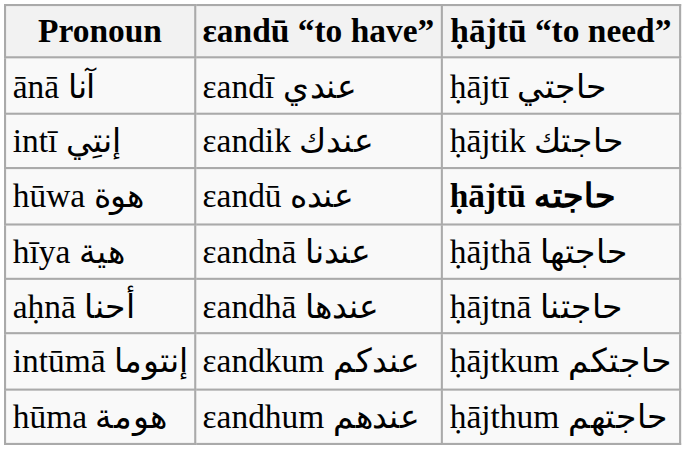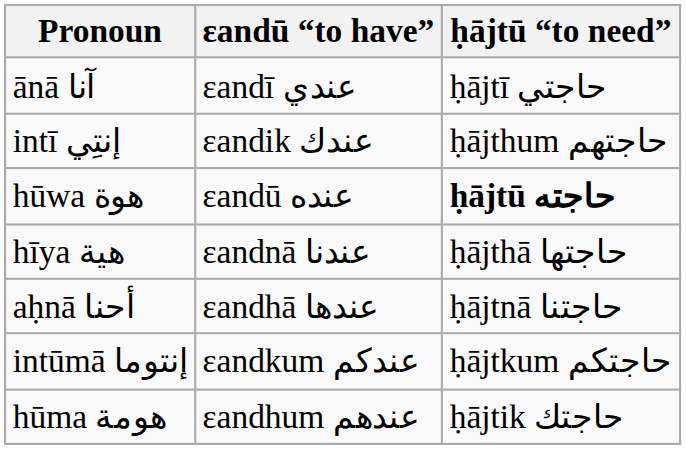 <table class="wikitable">
 <tr>
 <th>Pronoun</th>
 <th>ɛandū “to have”</th>
 <th>ḥājtū “to need”</th>
 </tr>
 <tr>
 <td>ānā آنا</td>
 <td>ɛandī عندي</td>
 <td>ḥājtī حاجتي</td>
 </tr>
 <tr>
 <td>intī إنتِي</td>
 <td>ɛandik عندك</td>
-<td>ḥājtik حاجتك</td>
+<td>ḥājthum حاجتهم</td>
 </tr>
 <tr>
 <td>hūwa هوة</td>
 <td>ɛandū عنده</td>
 <td><strong>ḥājtū حاجته</strong></td>
 </tr>
 <tr>
 <td>hīya هية</td>
 <td>ɛandnā عندنا</td>
 <td>ḥājthā حاجتها</td>
 </tr>
 <tr>
 <td>aḥnā أحنا</td>
 <td>ɛandhā عندها</td>
 <td>ḥājtnā حاجتنا</td>
 </tr>
 <tr>
 <td>intūmā إنتوما</td>
 <td>ɛandkum عندكم</td>
 <td>ḥājtkum حاجتكم</td>
 </tr>
 <tr>
 <td>hūma هومة</td>
 <td>ɛandhum عندهم</td>
-<td>ḥājthum حاجتهم</td>
+<td>ḥājtik حاجتك</td>
 </tr>
 </table>
